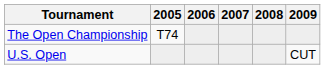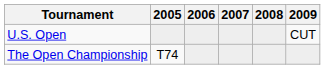 <table class="wikitable" style="font-size:95%;">
 <tr>
 <th>Tournament</th>
 <th>2005</th>
 <th>2006</th>
 <th>2007</th>
 <th>2008</th>
 <th>2009</th>
 </tr>
 <tr>
+<td><a href='#'>U.S. Open</a></td>
+<td style="background:#eeeeee;"></td>
+<td style="background:#eeeeee;"></td>
+<td style="background:#eeeeee;"></td>
+<td style="background:#eeeeee;"></td>
+<td align="center">CUT</td>
+</tr>
+<tr>
 <td><a href='#'>The Open Championship</a></td>
 <td align="center">T74</td>
 <td style="background:#eeeeee;"></td>
 <td style="background:#eeeeee;"></td>
 <td style="background:#eeeeee;"></td>
 <td style="background:#eeeeee;"></td>
 </tr>
-<tr>
-<td><a href='#'>U.S. Open</a></td>
-<td style="background:#eeeeee;"></td>
-<td style="background:#eeeeee;"></td>
-<td style="background:#eeeeee;"></td>
-<td style="background:#eeeeee;"></td>
-<td align="center">CUT</td>
-</tr>
 </table>
